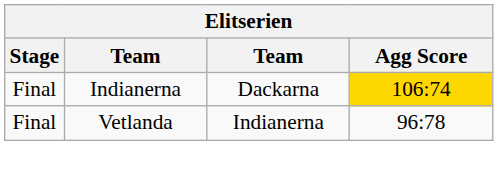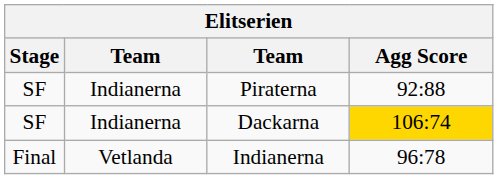 <table class="wikitable">
 <tr>
 <th colspan="4">Elitserien</th>
 </tr>
 <tr>
 <th width=20>Stage</th>
 <th width=100>Team</th>
 <th width=100>Team</th>
 <th width=100>Agg Score</th>
 </tr>
 <tr align=center>
-<td>Final</td>
+<td>SF</td>
+<td>Indianerna</td>
+<td>Piraterna</td>
+<td>92:88</td>
+</tr>
+<tr align=center>
+<td>SF</td>
 <td>Indianerna</td>
 <td>Dackarna</td>
 <td style="background: gold;">106:74</td>
 </tr>
 <tr align=center>
 <td>Final</td>
 <td>Vetlanda</td>
 <td>Indianerna</td>
 <td>96:78</td>
 </tr>
 </table>
